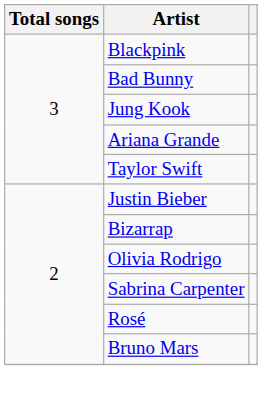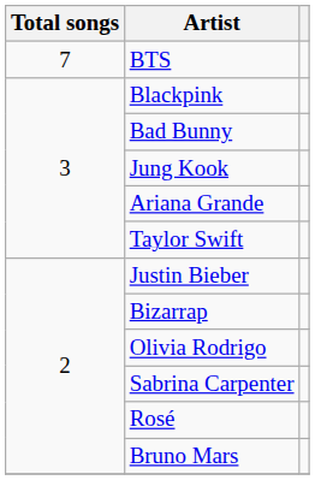 <table class="wikitable sortable" >
 <tr>
 <th>Total songs</th>
 <th>Artist</th>
 <th class="unsortable"></th>
+</tr>
+<tr>
+<td align="center">7</td>
+<td><a href='#'>BTS</a></td>
+<td></td>
 </tr>
 <tr>
 <td rowspan="5" align="center">3</td>
 <td><a href='#'>Blackpink</a></td>
 <td></td>
 </tr>
 <tr>
 <td><a href='#'>Bad Bunny</a></td>
 <td></td>
 </tr>
 <tr>
 <td><a href='#'>Jung Kook</a></td>
 <td></td>
 </tr>
 <tr>
 <td><a href='#'>Ariana Grande</a></td>
 <td></td>
 </tr>
 <tr>
 <td><a href='#'>Taylor Swift</a></td>
 <td></td>
 </tr>
 <tr>
 <td rowspan="6" align="center">2</td>
 <td><a href='#'>Justin Bieber</a></td>
 <td></td>
 </tr>
 <tr>
 <td><a href='#'>Bizarrap</a></td>
 <td></td>
 </tr>
 <tr>
 <td><a href='#'>Olivia Rodrigo</a></td>
 <td></td>
 </tr>
 <tr>
 <td><a href='#'>Sabrina Carpenter</a></td>
 <td></td>
 </tr>
 <tr>
 <td><a href='#'>Rosé</a></td>
 <td></td>
 </tr>
 <tr>
 <td><a href='#'>Bruno Mars</a></td>
 <td></td>
 </tr>
 <tr>
 </tr>
 </table>
